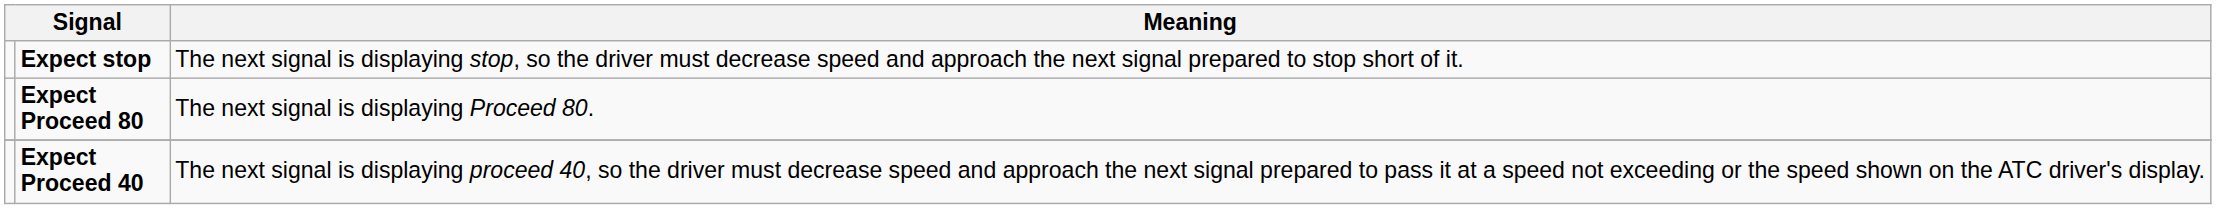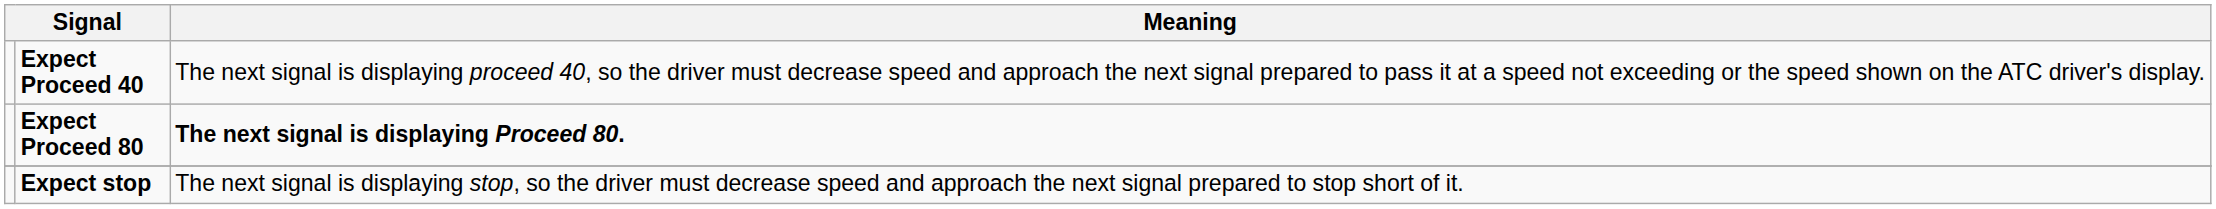 <table class="wikitable">
 <tr>
 <th colspan="2">Signal</th>
 <th>Meaning</th>
 </tr>
 <tr>
 <td></td>
-<td style="width:100px"><strong>Expect stop</strong></td>
-<td>The next signal is displaying <em>stop</em>, so the driver must decrease speed and approach the next signal prepared to stop short of it.</td>
+<td style="width:100px"><strong>Expect<br> Proceed 40</strong></td>
+<td>The next signal is displaying <em>proceed 40</em>, so the driver must decrease speed and approach the next signal prepared to pass it at a speed not exceeding  or the speed shown on the ATC driver's display.</td>
 </tr>
 <tr>
 <td></td>
 <td style="width:100px"><strong>Expect<br>Proceed 80</strong></td>
-<td>The next signal is displaying <em>Proceed 80</em>.</td>
+<td><strong>The next signal is displaying <em>Proceed 80</em>.</strong></td>
 </tr>
 <tr>
 </tr>
 <tr>
 <td></td>
-<td style="width:100px"><strong>Expect<br> Proceed 40</strong></td>
-<td>The next signal is displaying <em>proceed 40</em>, so the driver must decrease speed and approach the next signal prepared to pass it at a speed not exceeding  or the speed shown on the ATC driver's display.</td>
+<td style="width:100px"><strong>Expect stop</strong></td>
+<td>The next signal is displaying <em>stop</em>, so the driver must decrease speed and approach the next signal prepared to stop short of it.</td>
 </tr>
 </table>
